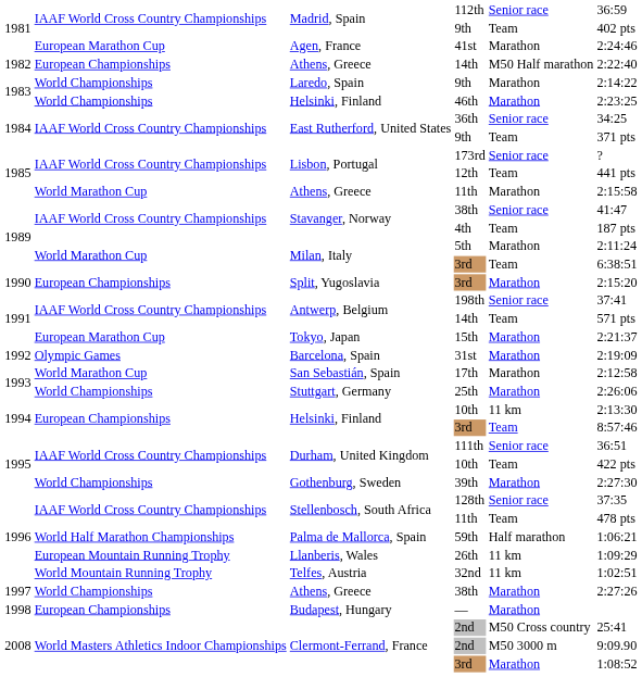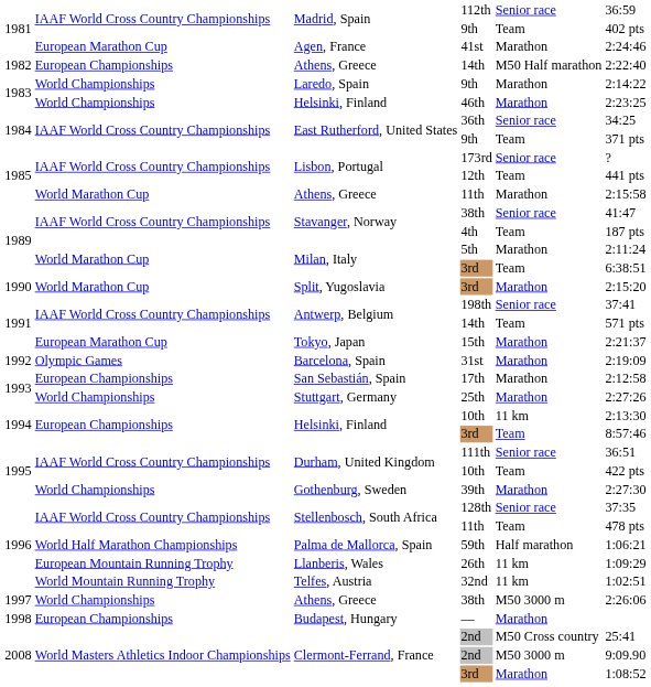 <table>
 <tr>
 <td rowspan=3>1981</td>
 <td rowspan=2><a href='#'>IAAF World Cross Country Championships</a></td>
 <td rowspan=2><a href='#'>Madrid</a>, Spain</td>
 <td>112th</td>
 <td><a href='#'>Senior race</a></td>
 <td>36:59</td>
 </tr>
 <tr>
 <td>9th</td>
 <td>Team</td>
 <td>402 pts</td>
 </tr>
 <tr>
 <td><a href='#'>European Marathon Cup</a></td>
 <td><a href='#'>Agen</a>, France</td>
 <td>41st</td>
 <td>Marathon</td>
 <td>2:24:46</td>
 </tr>
 <tr>
 <td>1982</td>
 <td><a href='#'>European Championships</a></td>
 <td><a href='#'>Athens</a>, Greece</td>
 <td>14th</td>
 <td>M50 Half marathon</td>
 <td>2:22:40</td>
 </tr>
 <tr>
 <td rowspan=2>1983</td>
 <td><a href='#'>World Championships</a></td>
 <td><a href='#'>Laredo</a>, Spain</td>
 <td>9th</td>
 <td>Marathon</td>
 <td>2:14:22</td>
 </tr>
 <tr>
 <td><a href='#'>World Championships</a></td>
 <td><a href='#'>Helsinki</a>, Finland</td>
 <td>46th</td>
 <td><a href='#'>Marathon</a></td>
 <td>2:23:25</td>
 </tr>
 <tr>
 <td rowspan=2>1984</td>
 <td rowspan=2><a href='#'>IAAF World Cross Country Championships</a></td>
 <td rowspan=2><a href='#'>East Rutherford</a>, United States</td>
 <td>36th</td>
 <td><a href='#'>Senior race</a></td>
 <td>34:25</td>
 </tr>
 <tr>
 <td>9th</td>
 <td>Team</td>
 <td>371 pts</td>
 </tr>
 <tr>
 <td rowspan=3>1985</td>
 <td rowspan=2><a href='#'>IAAF World Cross Country Championships</a></td>
 <td rowspan=2><a href='#'>Lisbon</a>, Portugal</td>
 <td>173rd</td>
 <td><a href='#'>Senior race</a></td>
 <td>?</td>
 </tr>
 <tr>
 <td>12th</td>
 <td>Team</td>
 <td>441 pts</td>
 </tr>
 <tr>
 <td><a href='#'>World Marathon Cup</a></td>
 <td><a href='#'>Athens</a>, Greece</td>
 <td>11th</td>
 <td>Marathon</td>
 <td>2:15:58</td>
 </tr>
 <tr>
 <td rowspan=4>1989</td>
 <td rowspan=2><a href='#'>IAAF World Cross Country Championships</a></td>
 <td rowspan=2><a href='#'>Stavanger</a>, Norway</td>
 <td>38th</td>
 <td><a href='#'>Senior race</a></td>
 <td>41:47</td>
 </tr>
 <tr>
 <td>4th</td>
 <td>Team</td>
 <td>187 pts</td>
 </tr>
 <tr>
 <td rowspan=2><a href='#'>World Marathon Cup</a></td>
 <td rowspan=2><a href='#'>Milan</a>, Italy</td>
 <td>5th</td>
 <td>Marathon</td>
 <td>2:11:24</td>
 </tr>
 <tr>
 <td bgcolor=cc9966>3rd</td>
 <td>Team</td>
 <td>6:38:51</td>
 </tr>
 <tr>
 <td>1990</td>
-<td><a href='#'>European Championships</a></td>
+<td><a href='#'>World Marathon Cup</a></td>
 <td><a href='#'>Split</a>, Yugoslavia</td>
 <td bgcolor=cc9966>3rd</td>
 <td><a href='#'>Marathon</a></td>
 <td>2:15:20</td>
 </tr>
 <tr>
 <td rowspan=3>1991</td>
 <td rowspan=2><a href='#'>IAAF World Cross Country Championships</a></td>
 <td rowspan=2><a href='#'>Antwerp</a>, Belgium</td>
 <td>198th</td>
 <td><a href='#'>Senior race</a></td>
 <td>37:41</td>
 </tr>
 <tr>
 <td>14th</td>
 <td>Team</td>
 <td>571 pts</td>
 </tr>
 <tr>
 <td><a href='#'>European Marathon Cup</a></td>
 <td><a href='#'>Tokyo</a>, Japan</td>
 <td>15th</td>
 <td><a href='#'>Marathon</a></td>
 <td>2:21:37</td>
 </tr>
 <tr>
 <td>1992</td>
 <td><a href='#'>Olympic Games</a></td>
 <td><a href='#'>Barcelona</a>, Spain</td>
 <td>31st</td>
 <td><a href='#'>Marathon</a></td>
 <td>2:19:09</td>
 </tr>
 <tr>
 <td rowspan=2>1993</td>
-<td><a href='#'>World Marathon Cup</a></td>
+<td><a href='#'>European Championships</a></td>
 <td><a href='#'>San Sebastián</a>, Spain</td>
 <td>17th</td>
 <td>Marathon</td>
 <td>2:12:58</td>
 </tr>
 <tr>
 <td><a href='#'>World Championships</a></td>
 <td><a href='#'>Stuttgart</a>, Germany</td>
 <td>25th</td>
 <td><a href='#'>Marathon</a></td>
-<td>2:26:06</td>
+<td>2:27:26</td>
 </tr>
 <tr>
 <td rowspan=2>1994</td>
 <td rowspan=2><a href='#'>European Championships</a></td>
 <td rowspan=2><a href='#'>Helsinki</a>, Finland</td>
 <td>10th</td>
 <td>11 km</td>
 <td>2:13:30</td>
 </tr>
 <tr>
 <td bgcolor=cc9966>3rd</td>
 <td><a href='#'>Team</a></td>
 <td>8:57:46</td>
 </tr>
 <tr>
 <td rowspan=3>1995</td>
 <td rowspan=2><a href='#'>IAAF World Cross Country Championships</a></td>
 <td rowspan=2><a href='#'>Durham</a>, United Kingdom</td>
 <td>111th</td>
 <td><a href='#'>Senior race</a></td>
 <td>36:51</td>
 </tr>
 <tr>
 <td>10th</td>
 <td>Team</td>
 <td>422 pts</td>
 </tr>
 <tr>
 <td><a href='#'>World Championships</a></td>
 <td><a href='#'>Gothenburg</a>, Sweden</td>
 <td>39th</td>
 <td><a href='#'>Marathon</a></td>
 <td>2:27:30</td>
 </tr>
 <tr>
 <td rowspan=5>1996</td>
 <td rowspan=2><a href='#'>IAAF World Cross Country Championships</a></td>
 <td rowspan=2><a href='#'>Stellenbosch</a>, South Africa</td>
 <td>128th</td>
 <td><a href='#'>Senior race</a></td>
 <td>37:35</td>
 </tr>
 <tr>
 <td>11th</td>
 <td>Team</td>
 <td>478 pts</td>
 </tr>
 <tr>
 <td><a href='#'>World Half Marathon Championships</a></td>
 <td><a href='#'>Palma de Mallorca</a>, Spain</td>
 <td>59th</td>
 <td>Half marathon</td>
 <td>1:06:21</td>
 </tr>
 <tr>
 <td><a href='#'>European Mountain Running Trophy</a></td>
 <td><a href='#'>Llanberis</a>, Wales</td>
 <td>26th</td>
 <td>11 km</td>
 <td>1:09:29</td>
 </tr>
 <tr>
 <td><a href='#'>World Mountain Running Trophy</a></td>
 <td><a href='#'>Telfes</a>, Austria</td>
 <td>32nd</td>
 <td>11 km</td>
 <td>1:02:51</td>
 </tr>
 <tr>
 <td>1997</td>
 <td><a href='#'>World Championships</a></td>
 <td><a href='#'>Athens</a>, Greece</td>
 <td>38th</td>
-<td><a href='#'>Marathon</a></td>
-<td>2:27:26</td>
+<td>M50 3000 m</td>
+<td>2:26:06</td>
 </tr>
 <tr>
 <td>1998</td>
 <td><a href='#'>European Championships</a></td>
 <td><a href='#'>Budapest</a>, Hungary</td>
 <td>—</td>
 <td><a href='#'>Marathon</a></td>
 <td></td>
 </tr>
 <tr>
 <td rowspan=3>2008</td>
 <td rowspan=3><a href='#'>World Masters Athletics Indoor Championships</a></td>
 <td rowspan=3><a href='#'>Clermont-Ferrand</a>, France</td>
 <td bgcolor=silver>2nd</td>
 <td>M50 Cross country</td>
 <td>25:41</td>
 </tr>
 <tr>
 <td bgcolor=silver>2nd</td>
 <td>M50 3000 m</td>
 <td>9:09.90</td>
 </tr>
 <tr>
 <td bgcolor=cc9966>3rd</td>
 <td><a href='#'>Marathon</a></td>
 <td>1:08:52</td>
 </tr>
 </table>
